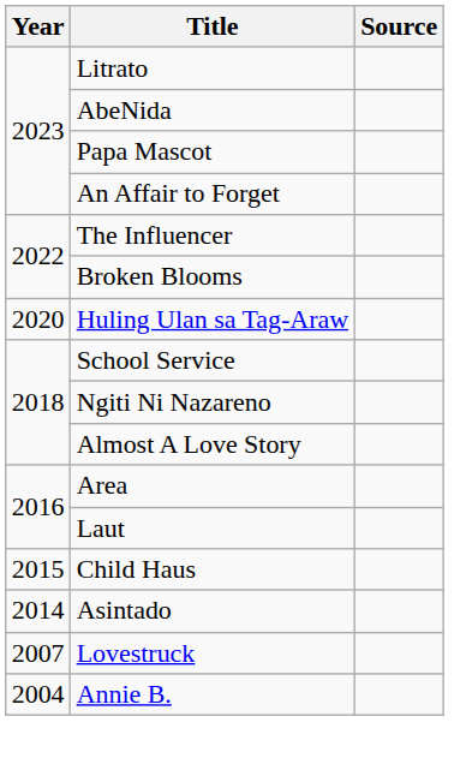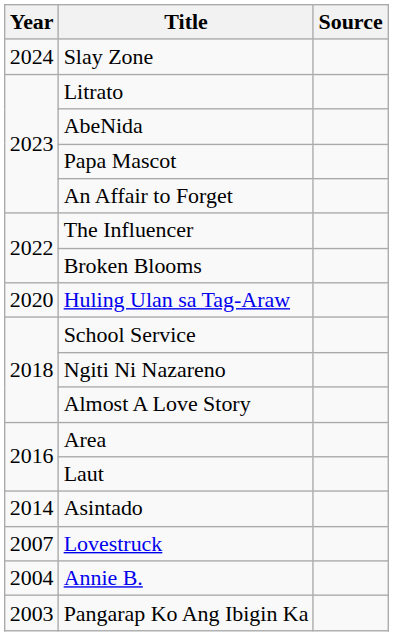 <table class="wikitable">
 <tr>
 <th>Year</th>
 <th>Title</th>
 <th>Source</th>
+</tr>
+<tr>
+<td>2024</td>
+<td>Slay Zone</td>
+<td></td>
 </tr>
 <tr>
 <td rowspan="4">2023</td>
 <td>Litrato</td>
 <td></td>
 </tr>
 <tr>
 <td>AbeNida</td>
 <td></td>
 </tr>
 <tr>
 <td>Papa Mascot</td>
 <td></td>
 </tr>
 <tr>
 <td>An Affair to Forget</td>
 <td></td>
 </tr>
 <tr>
 <td rowspan="2">2022</td>
 <td>The Influencer</td>
 <td></td>
 </tr>
 <tr>
 <td>Broken Blooms</td>
 <td></td>
 </tr>
 <tr>
 <td>2020</td>
 <td><a href='#'>Huling Ulan sa Tag-Araw</a></td>
 <td></td>
 </tr>
 <tr>
 <td rowspan="3">2018</td>
 <td>School Service</td>
 <td></td>
 </tr>
 <tr>
 <td>Ngiti Ni Nazareno</td>
 <td></td>
 </tr>
 <tr>
 <td>Almost A Love Story</td>
 <td></td>
 </tr>
 <tr>
 <td rowspan="2">2016</td>
 <td>Area</td>
 <td></td>
 </tr>
 <tr>
 <td>Laut</td>
 <td></td>
 </tr>
 <tr>
-<td>2015</td>
-<td>Child Haus</td>
-<td></td>
-</tr>
-<tr>
 <td>2014</td>
 <td>Asintado</td>
 <td></td>
 </tr>
 <tr>
 <td>2007</td>
 <td><a href='#'>Lovestruck</a></td>
 <td></td>
 </tr>
 <tr>
 <td>2004</td>
 <td><a href='#'>Annie B.</a></td>
 <td></td>
 </tr>
+<tr>
+<td>2003</td>
+<td>Pangarap Ko Ang Ibigin Ka</td>
+<td></td>
+</tr>
 </table>
